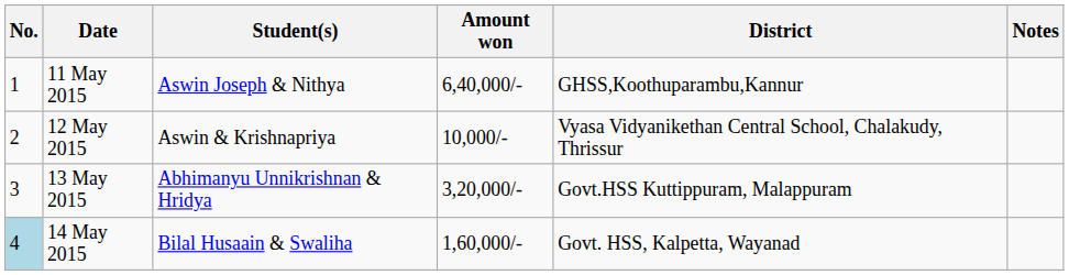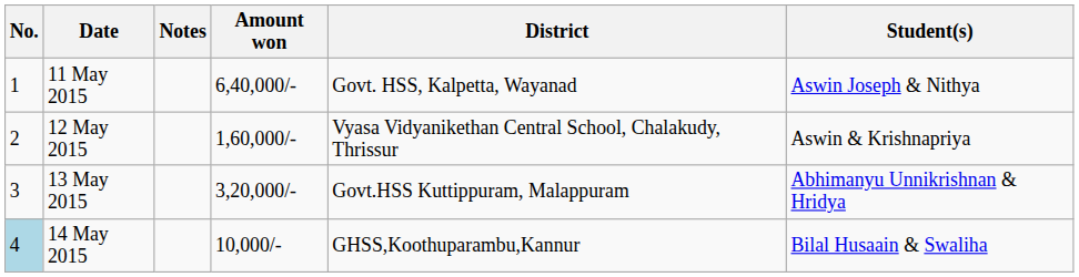 <table class="wikitable sortable">
 <tr>
 <th>No.</th>
 <th>Date</th>
-<th>Student(s)</th>
+<th>Notes</th>
 <th>Amount won</th>
 <th>District</th>
-<th>Notes</th>
+<th>Student(s)</th>
 </tr>
 <tr>
 <td>1</td>
 <td>11 May 2015</td>
+<td></td>
+<td>6,40,000/-</td>
+<td>Govt. HSS, Kalpetta, Wayanad</td>
 <td><a href='#'>Aswin Joseph</a> & Nithya</td>
-<td>6,40,000/-</td>
-<td>GHSS,Koothuparambu,Kannur</td>
-<td></td>
 </tr>
 <tr>
 <td>2</td>
 <td>12 May 2015</td>
+<td></td>
+<td>1,60,000/-</td>
+<td>Vyasa Vidyanikethan Central School, Chalakudy, Thrissur</td>
 <td>Aswin & Krishnapriya</td>
-<td>10,000/-</td>
-<td>Vyasa Vidyanikethan Central School, Chalakudy, Thrissur</td>
-<td></td>
 </tr>
 <tr>
 <td>3</td>
 <td>13 May 2015</td>
-<td><a href='#'>Abhimanyu Unnikrishnan</a> & <a href='#'>Hridya</a></td>
+<td></td>
 <td>3,20,000/-</td>
 <td>Govt.HSS Kuttippuram, Malappuram</td>
-<td></td>
+<td><a href='#'>Abhimanyu Unnikrishnan</a> & <a href='#'>Hridya</a></td>
 </tr>
 <tr>
 <td style="background: lightblue;">4</td>
 <td>14 May 2015</td>
+<td></td>
+<td>10,000/-</td>
+<td>GHSS,Koothuparambu,Kannur</td>
 <td><a href='#'>Bilal Husaain</a> & <a href='#'>Swaliha</a></td>
-<td>1,60,000/-</td>
-<td>Govt. HSS, Kalpetta, Wayanad</td>
-<td></td>
 </tr>
 </table>
